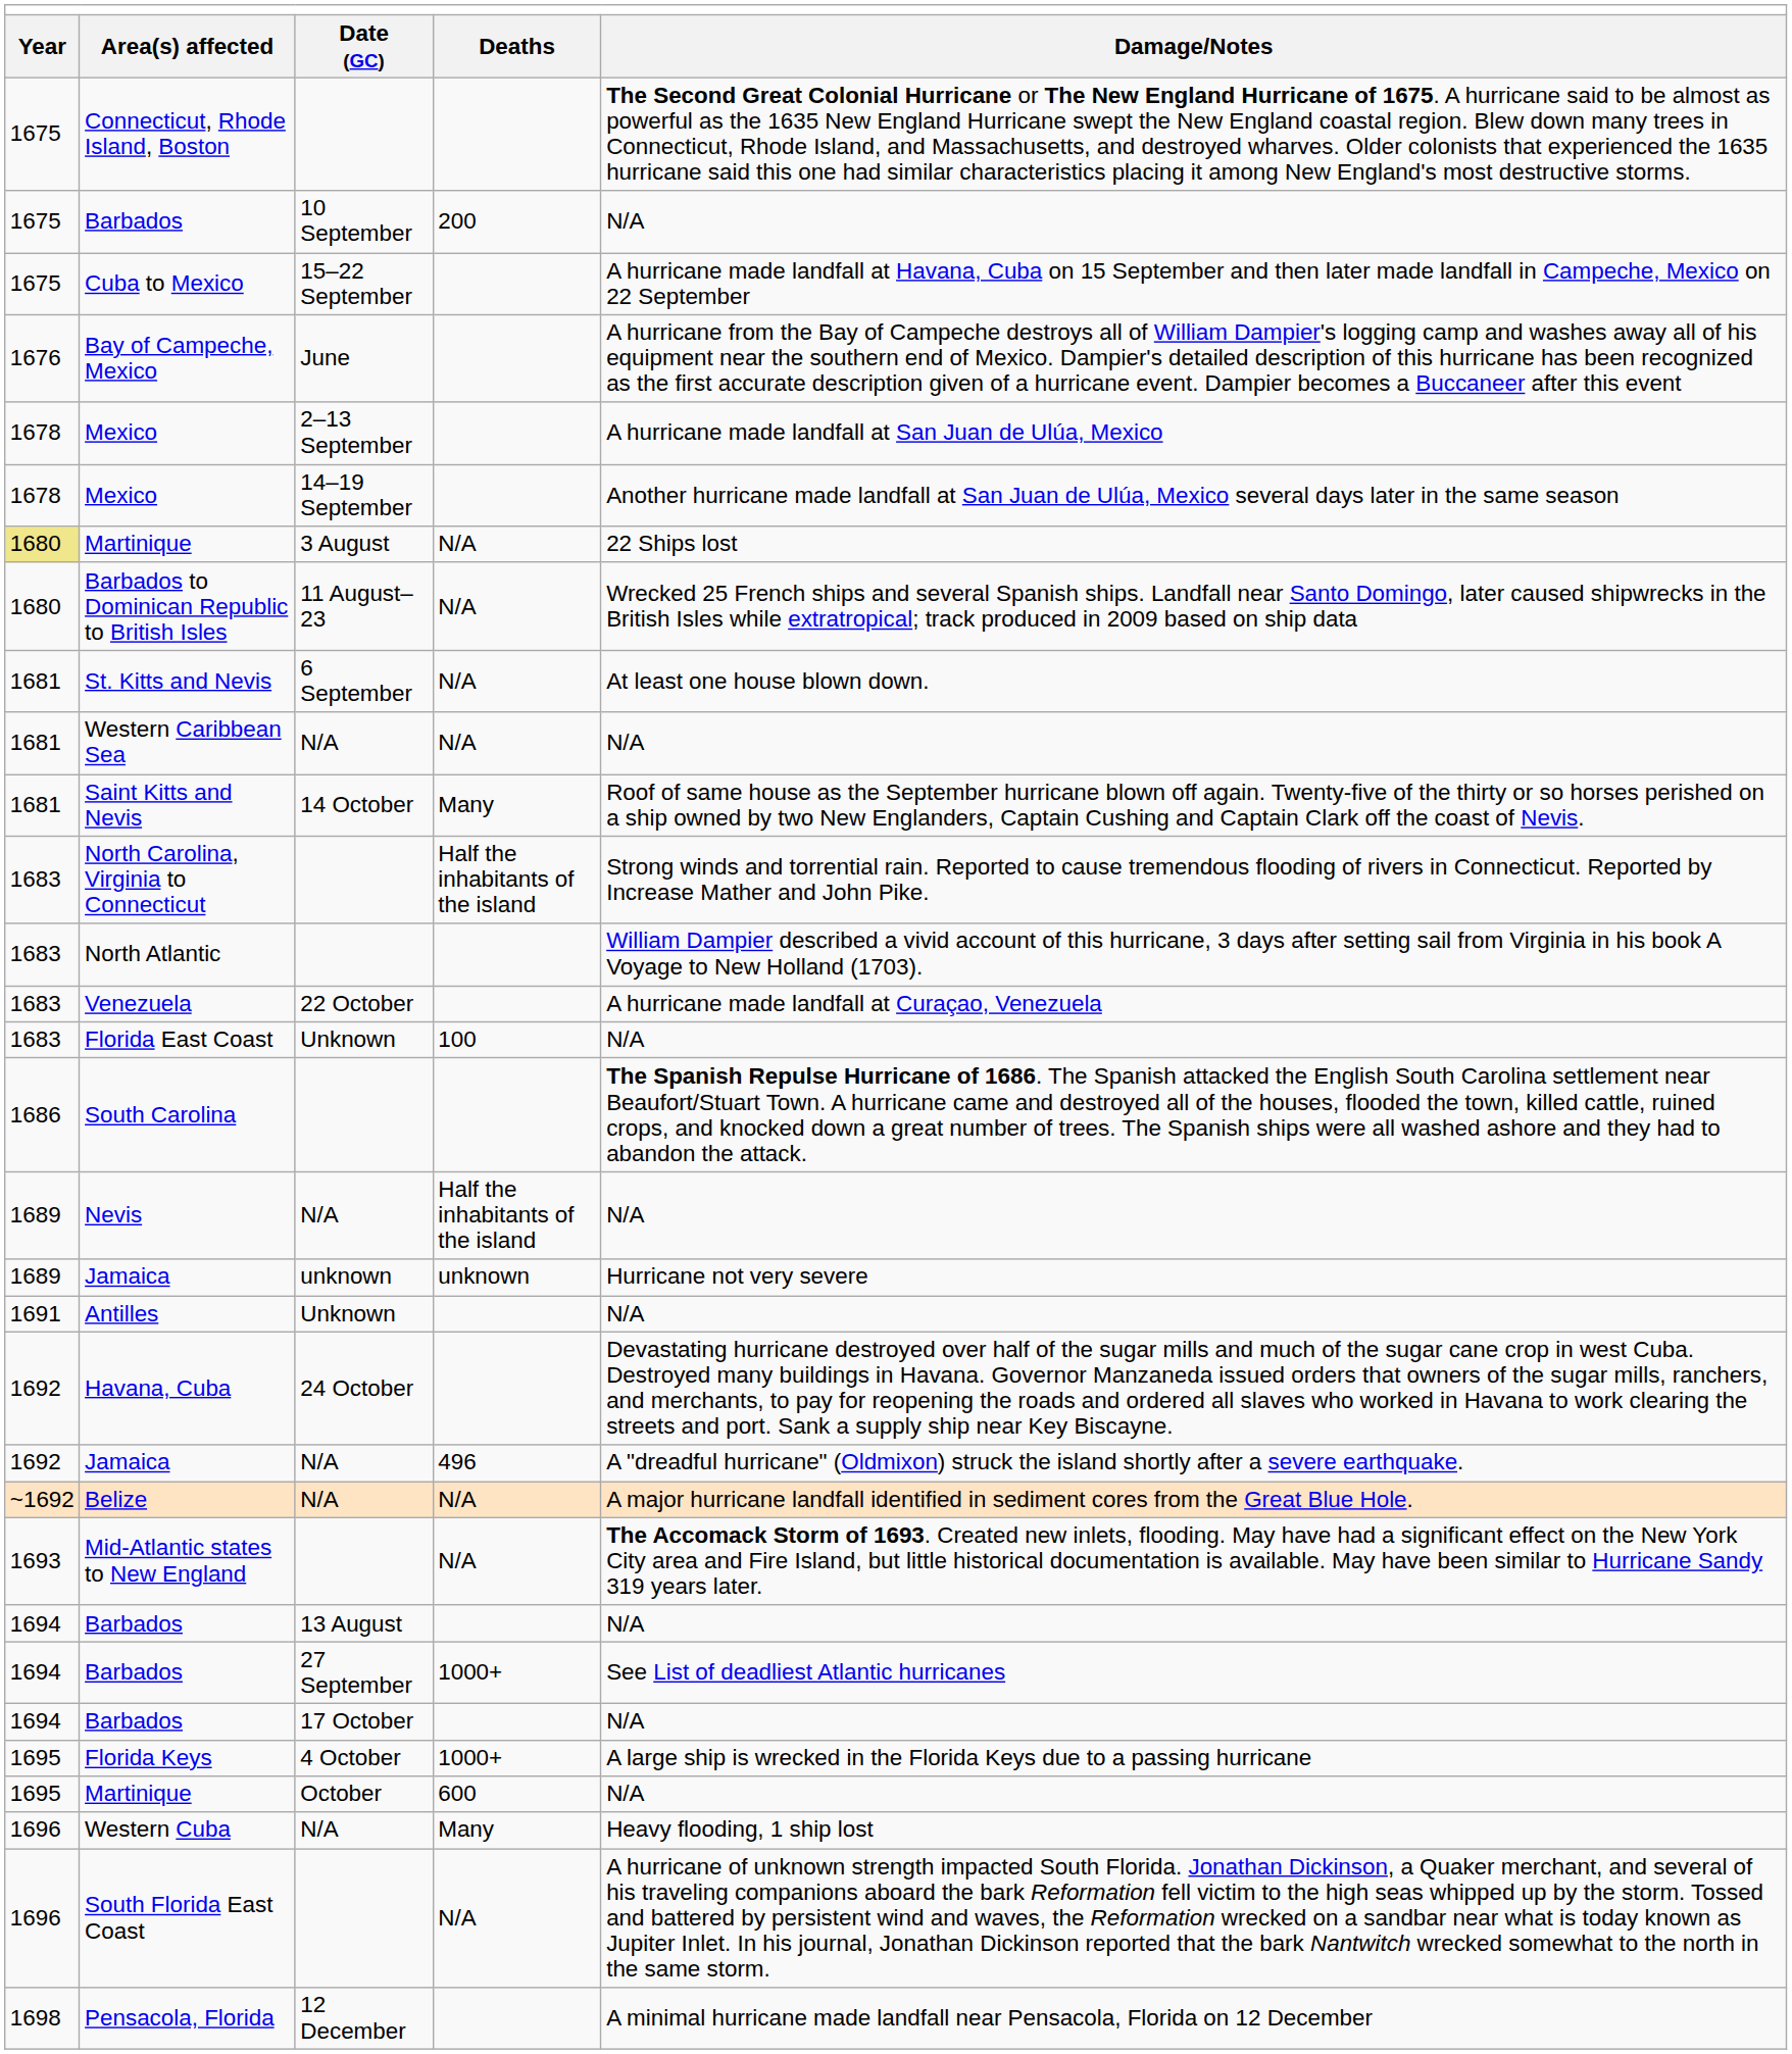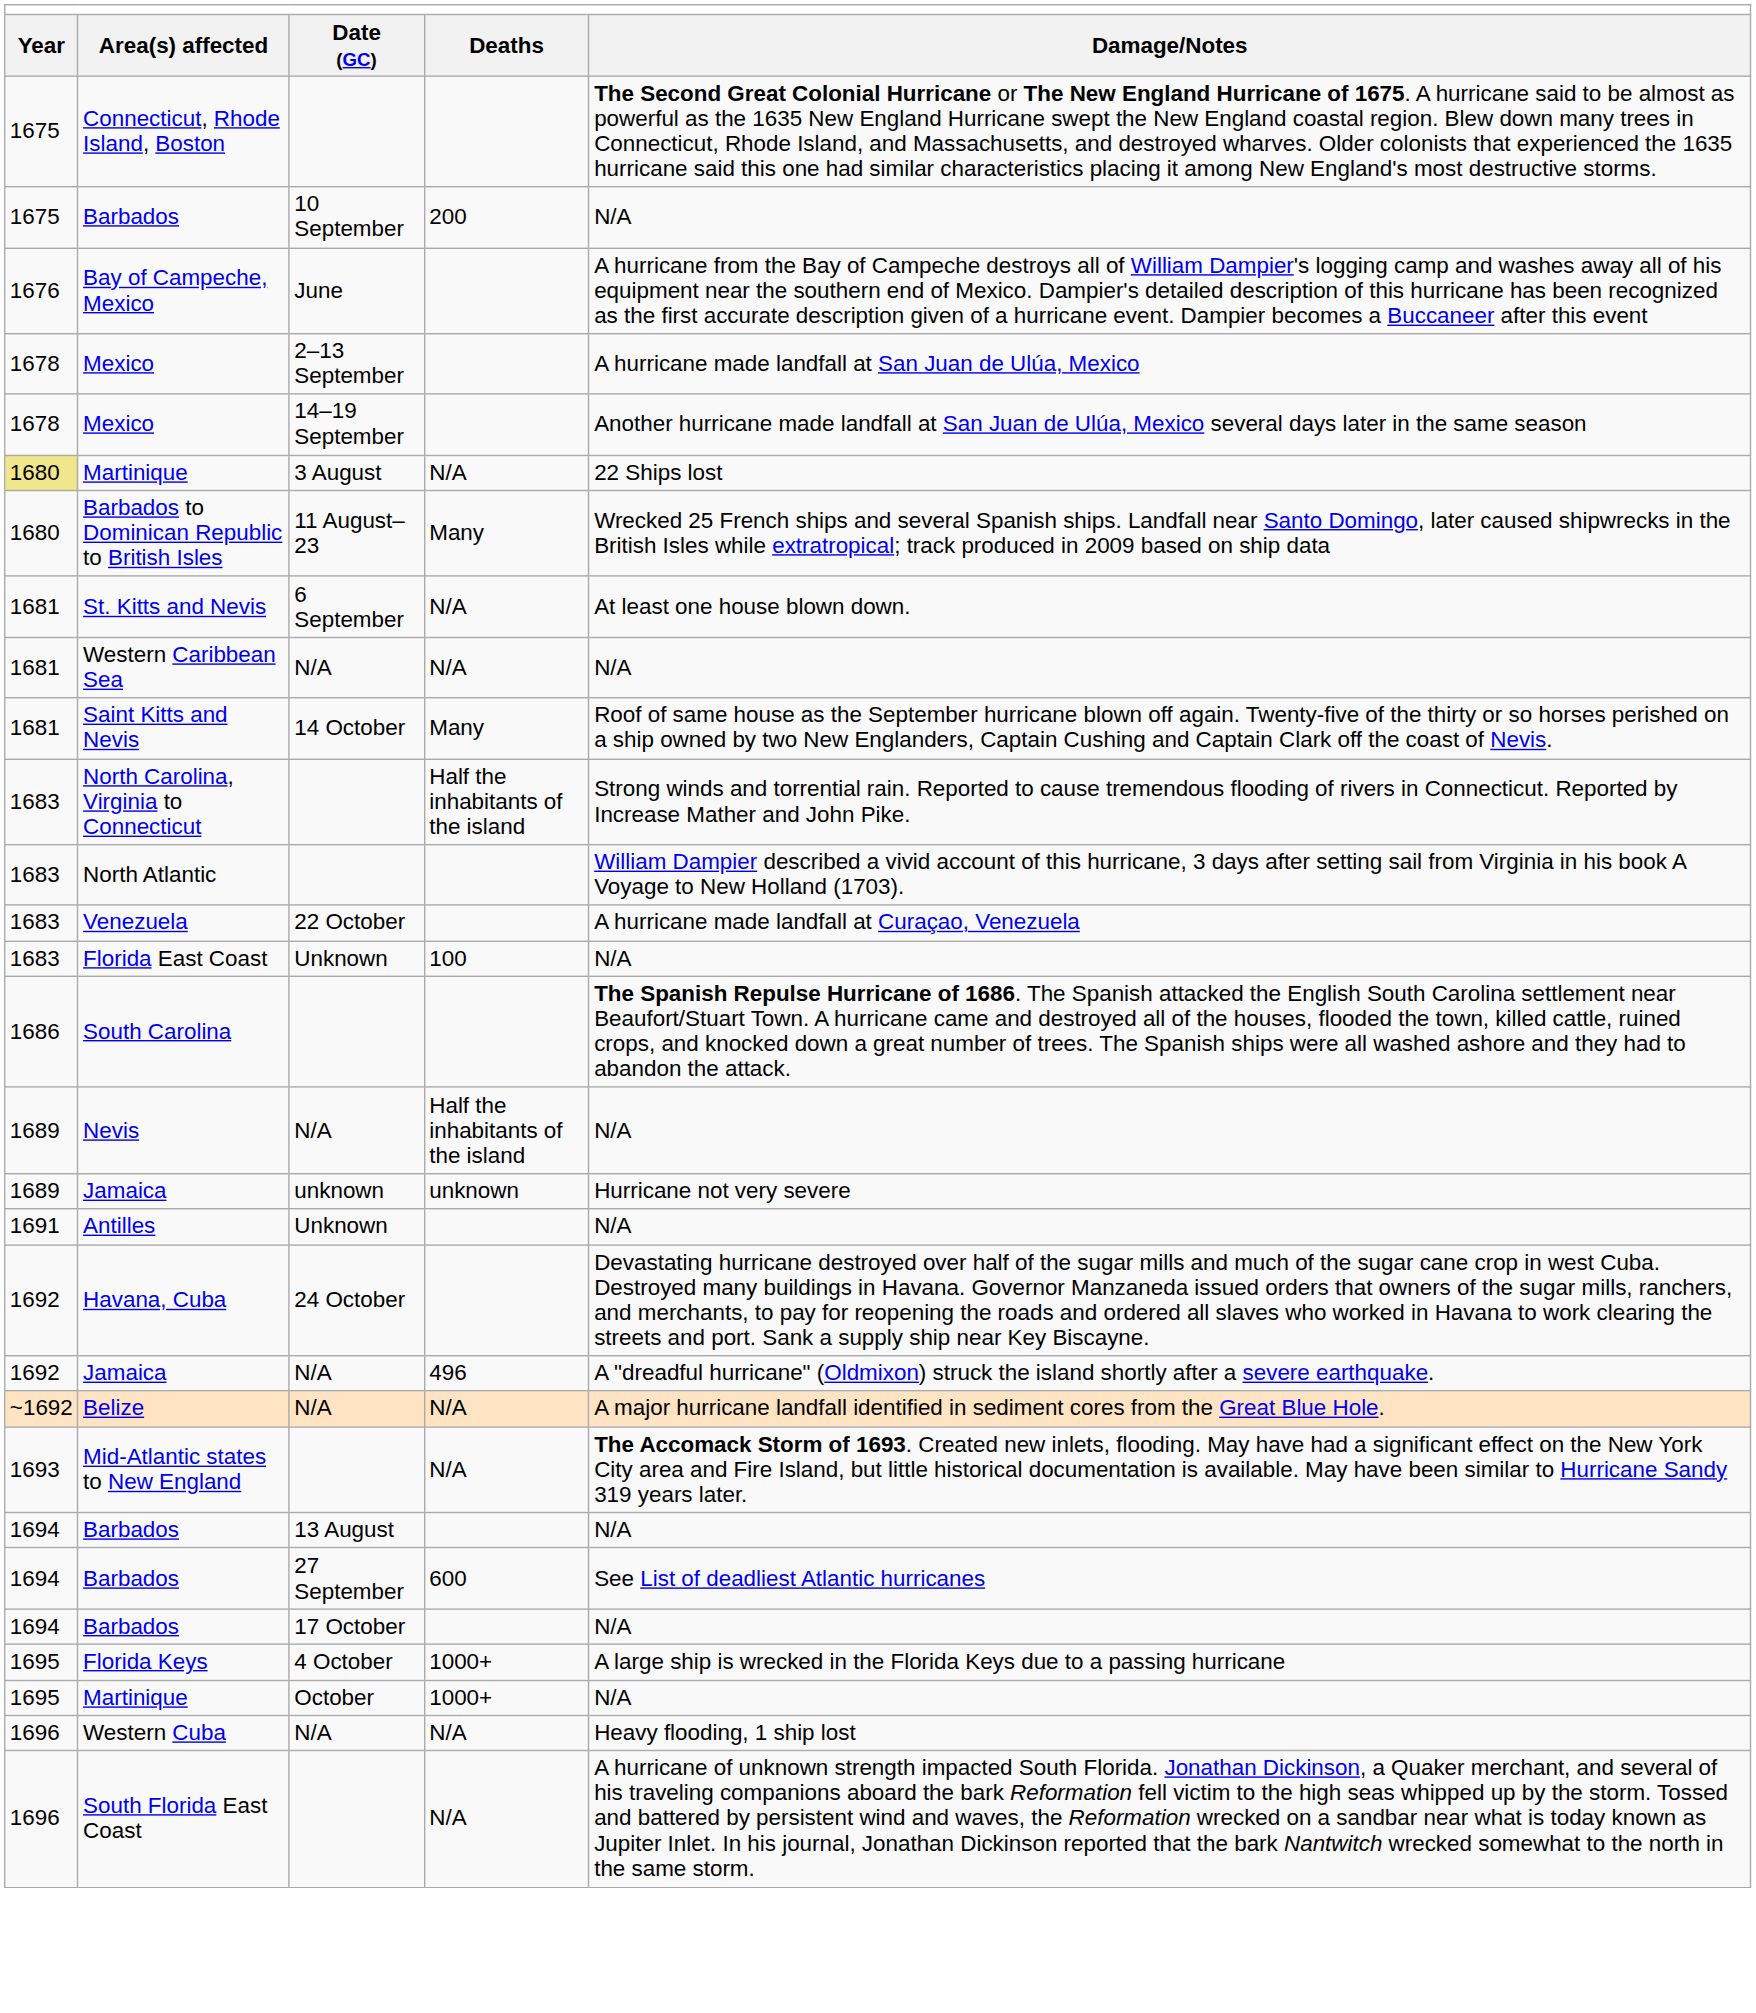 <table class="wikitable">
 <tr style="background:white">
 <td colspan=5></td>
 </tr>
 <tr>
 <th>Year</th>
 <th>Area(s) affected</th>
 <th>Date<br><small>(<a href='#'>GC</a>)</small></th>
 <th>Deaths</th>
 <th>Damage/Notes</th>
 </tr>
 <tr>
 <td>1675</td>
 <td><a href='#'>Connecticut</a>, <a href='#'>Rhode Island</a>, <a href='#'>Boston</a></td>
 <td></td>
 <td></td>
 <td><strong>The Second Great Colonial Hurricane</strong> or <strong>The New England Hurricane of 1675</strong>. A hurricane said to be almost as powerful as the 1635 New England Hurricane swept the New England coastal region. Blew down many trees in Connecticut, Rhode Island, and Massachusetts, and destroyed wharves. Older colonists that experienced the 1635 hurricane said this one had similar characteristics placing it among New England's most destructive storms.</td>
 </tr>
 <tr>
 <td>1675</td>
 <td><a href='#'>Barbados</a></td>
 <td>10 September</td>
 <td>200</td>
 <td>N/A</td>
-</tr>
-<tr>
-<td>1675</td>
-<td><a href='#'>Cuba</a> to <a href='#'>Mexico</a></td>
-<td>15–22 September</td>
-<td></td>
-<td>A hurricane made landfall at <a href='#'>Havana, Cuba</a> on 15 September and then later made landfall in <a href='#'>Campeche, Mexico</a> on 22 September </td>
 </tr>
 <tr>
 <td>1676</td>
 <td><a href='#'>Bay of Campeche, Mexico</a></td>
 <td>June</td>
 <td></td>
 <td>A hurricane from the Bay of Campeche destroys all of <a href='#'>William Dampier</a>'s logging camp and washes away all of his equipment near the southern end of Mexico. Dampier's detailed description of this hurricane has been recognized as the first accurate description given of a hurricane event. Dampier becomes a <a href='#'>Buccaneer</a> after this event </td>
 </tr>
 <tr>
 <td>1678</td>
 <td><a href='#'>Mexico</a></td>
 <td>2–13 September</td>
 <td></td>
 <td>A hurricane made landfall at <a href='#'>San Juan de Ulúa, Mexico</a></td>
 </tr>
 <tr>
 <td>1678</td>
 <td><a href='#'>Mexico</a></td>
 <td>14–19 September</td>
 <td></td>
 <td>Another hurricane made landfall at <a href='#'>San Juan de Ulúa, Mexico</a> several days later in the same season </td>
 </tr>
 <tr>
 <td style="background: khaki;">1680</td>
 <td><a href='#'>Martinique</a></td>
 <td>3 August</td>
 <td>N/A</td>
 <td>22 Ships lost</td>
 </tr>
 <tr>
 <td>1680</td>
 <td><a href='#'>Barbados</a> to <a href='#'>Dominican Republic</a> to <a href='#'>British Isles</a></td>
 <td>11 August–23</td>
-<td>N/A</td>
+<td>Many</td>
 <td>Wrecked 25 French ships and several Spanish ships. Landfall near <a href='#'>Santo Domingo</a>, later caused shipwrecks in the British Isles while <a href='#'>extratropical</a>; track produced in 2009 based on ship data</td>
 </tr>
 <tr>
 <td>1681</td>
 <td><a href='#'>St. Kitts and Nevis</a></td>
 <td>6 September</td>
 <td>N/A</td>
 <td>At least one house blown down.</td>
 </tr>
 <tr>
 <td>1681</td>
 <td>Western <a href='#'>Caribbean Sea</a></td>
 <td>N/A</td>
 <td>N/A</td>
 <td>N/A</td>
 </tr>
 <tr>
 <td>1681</td>
 <td><a href='#'>Saint Kitts and Nevis</a></td>
 <td>14 October</td>
 <td>Many</td>
 <td>Roof of same house as the September hurricane blown off again. Twenty-five of the thirty or so horses perished on a ship owned by two New Englanders, Captain Cushing and Captain Clark off the coast of <a href='#'>Nevis</a>.</td>
 </tr>
 <tr>
 <td>1683</td>
 <td><a href='#'>North Carolina</a>, <a href='#'>Virginia</a> to <a href='#'>Connecticut</a></td>
 <td></td>
 <td>Half the inhabitants of the island</td>
 <td>Strong winds and torrential rain. Reported to cause tremendous flooding of rivers in Connecticut. Reported by Increase Mather and John Pike.</td>
 </tr>
 <tr>
 <td>1683</td>
 <td>North Atlantic</td>
 <td></td>
 <td></td>
 <td><a href='#'>William Dampier</a> described a vivid account of this hurricane, 3 days after setting sail from Virginia in his book A Voyage to New Holland (1703).</td>
 </tr>
 <tr>
 <td>1683</td>
 <td><a href='#'>Venezuela</a></td>
 <td>22 October</td>
 <td></td>
 <td>A hurricane made landfall at <a href='#'>Curaçao, Venezuela</a></td>
 </tr>
 <tr>
 <td>1683</td>
 <td><a href='#'>Florida</a> East Coast</td>
 <td>Unknown</td>
 <td>100</td>
 <td>N/A</td>
 </tr>
 <tr>
 <td>1686</td>
 <td><a href='#'>South Carolina</a></td>
 <td></td>
 <td></td>
 <td><strong>The Spanish Repulse Hurricane of 1686</strong>. The Spanish attacked the English South Carolina settlement near Beaufort/Stuart Town. A hurricane came and destroyed all of the houses, flooded the town, killed cattle, ruined crops, and knocked down a great number of trees. The Spanish ships were all washed ashore and they had to abandon the attack.</td>
 </tr>
 <tr>
 <td>1689</td>
 <td><a href='#'>Nevis</a></td>
 <td>N/A</td>
 <td>Half the inhabitants of the island</td>
 <td>N/A</td>
 </tr>
 <tr>
 <td>1689</td>
 <td><a href='#'>Jamaica</a></td>
 <td>unknown</td>
 <td>unknown</td>
 <td>Hurricane not very severe</td>
 </tr>
 <tr>
 <td>1691</td>
 <td><a href='#'>Antilles</a></td>
 <td>Unknown</td>
 <td></td>
 <td>N/A </td>
 </tr>
 <tr>
 <td>1692</td>
 <td><a href='#'>Havana, Cuba</a></td>
 <td>24 October</td>
 <td></td>
 <td>Devastating hurricane destroyed over half of the sugar mills and much of the sugar cane crop in west Cuba. Destroyed many buildings in Havana. Governor Manzaneda issued orders that owners of the sugar mills, ranchers, and merchants, to pay for reopening the roads and ordered all slaves who worked in Havana to work clearing the streets and port. Sank a supply ship near Key Biscayne.</td>
 </tr>
 <tr>
 <td>1692</td>
 <td><a href='#'>Jamaica</a></td>
 <td>N/A</td>
 <td>496</td>
 <td>A "dreadful hurricane" (<a href='#'>Oldmixon</a>) struck the island shortly after a <a href='#'>severe earthquake</a>.</td>
 </tr>
 <tr bgcolor=#FFE4C4>
 <td>~1692</td>
 <td><a href='#'>Belize</a></td>
 <td>N/A</td>
 <td>N/A</td>
 <td>A major hurricane landfall identified in sediment cores from the <a href='#'>Great Blue Hole</a>.</td>
 </tr>
 <tr>
 <td>1693</td>
 <td><a href='#'>Mid-Atlantic states</a> to <a href='#'>New England</a></td>
 <td></td>
 <td>N/A</td>
 <td><strong>The Accomack Storm of 1693</strong>. Created new inlets, flooding. May have had a significant effect on the New York City area and Fire Island, but little historical documentation is available. May have been similar to <a href='#'>Hurricane Sandy</a> 319 years later.</td>
 </tr>
 <tr>
 <td>1694</td>
 <td><a href='#'>Barbados</a></td>
 <td>13 August</td>
 <td></td>
 <td>N/A </td>
 </tr>
 <tr>
 <td>1694</td>
 <td><a href='#'>Barbados</a></td>
 <td>27 September</td>
-<td>1000+</td>
+<td>600</td>
 <td>See <a href='#'>List of deadliest Atlantic hurricanes</a></td>
 </tr>
 <tr>
 <td>1694</td>
 <td><a href='#'>Barbados</a></td>
 <td>17 October</td>
 <td></td>
 <td>N/A </td>
 </tr>
 <tr>
 <td>1695</td>
 <td><a href='#'>Florida Keys</a></td>
 <td>4 October</td>
 <td>1000+</td>
 <td>A large ship is wrecked in the Florida Keys due to a passing hurricane</td>
 </tr>
 <tr>
 <td>1695</td>
 <td><a href='#'>Martinique</a></td>
 <td>October</td>
-<td>600</td>
+<td>1000+</td>
 <td>N/A</td>
 </tr>
 <tr>
 <td>1696</td>
 <td>Western <a href='#'>Cuba</a></td>
 <td>N/A</td>
-<td>Many</td>
+<td>N/A</td>
 <td>Heavy flooding, 1 ship lost</td>
 </tr>
 <tr>
 <td>1696</td>
 <td><a href='#'>South Florida</a> East Coast</td>
 <td></td>
 <td>N/A</td>
 <td>A hurricane of unknown strength impacted South Florida. <a href='#'>Jonathan Dickinson</a>, a Quaker merchant, and several of his traveling companions aboard the bark <em>Reformation</em> fell victim to the high seas whipped up by the storm. Tossed and battered by persistent wind and waves, the <em>Reformation</em> wrecked on a sandbar near what is today known as Jupiter Inlet. In his journal, Jonathan Dickinson reported that the bark <em>Nantwitch</em> wrecked somewhat to the north in the same storm.</td>
 </tr>
-<tr>
-<td>1698</td>
-<td><a href='#'>Pensacola, Florida</a></td>
-<td>12 December</td>
-<td></td>
-<td>A minimal hurricane made landfall near Pensacola, Florida on 12 December </td>
-</tr>
 </table>
